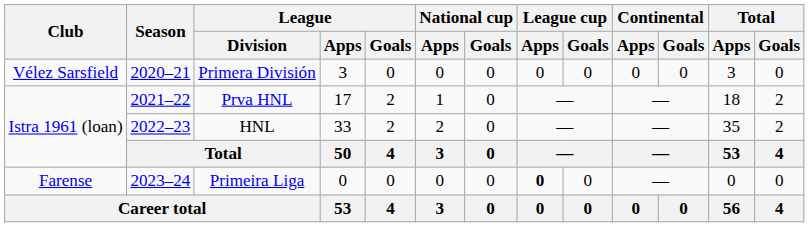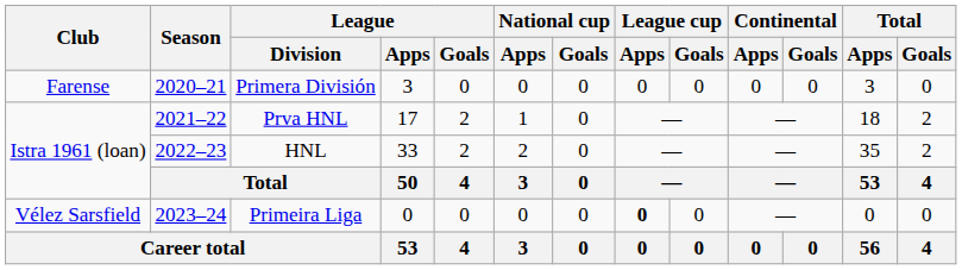 <table class="wikitable" style="text-align:center">
 <tr>
 <th rowspan="2">Club</th>
 <th rowspan="2">Season</th>
 <th colspan="3">League</th>
 <th colspan="2">National cup</th>
 <th colspan="2">League cup</th>
 <th colspan="2">Continental</th>
 <th colspan="2">Total</th>
 </tr>
 <tr>
 <th>Division</th>
 <th>Apps</th>
 <th>Goals</th>
 <th>Apps</th>
 <th>Goals</th>
 <th>Apps</th>
 <th>Goals</th>
 <th>Apps</th>
 <th>Goals</th>
 <th>Apps</th>
 <th>Goals</th>
 </tr>
 <tr>
-<td rowspan="1"><a href='#'>Vélez Sarsfield</a></td>
+<td><a href='#'>Farense</a></td>
 <td><a href='#'>2020–21</a></td>
 <td rowspan="1"><a href='#'>Primera División</a></td>
 <td>3</td>
 <td>0</td>
 <td>0</td>
 <td>0</td>
 <td>0</td>
 <td>0</td>
 <td>0</td>
 <td>0</td>
 <td>3</td>
 <td>0</td>
 </tr>
 <tr>
 <td rowspan="3"><a href='#'>Istra 1961</a> (loan)</td>
 <td><a href='#'>2021–22</a></td>
 <td><a href='#'>Prva HNL</a></td>
 <td>17</td>
 <td>2</td>
 <td>1</td>
 <td>0</td>
 <td colspan="2">—</td>
 <td colspan="2">—</td>
 <td>18</td>
 <td>2</td>
 </tr>
 <tr>
 <td><a href='#'>2022–23</a></td>
 <td>HNL</td>
 <td>33</td>
 <td>2</td>
 <td>2</td>
 <td>0</td>
 <td colspan="2">—</td>
 <td colspan="2">—</td>
 <td>35</td>
 <td>2</td>
 </tr>
 <tr>
 <th colspan="2">Total</th>
 <th>50</th>
 <th>4</th>
 <th>3</th>
 <th>0</th>
 <th colspan="2">—</th>
 <th colspan="2">—</th>
 <th>53</th>
 <th>4</th>
 </tr>
 <tr>
-<td><a href='#'>Farense</a></td>
+<td rowspan="1"><a href='#'>Vélez Sarsfield</a></td>
 <td><a href='#'>2023–24</a></td>
 <td><a href='#'>Primeira Liga</a></td>
 <td>0</td>
 <td>0</td>
 <td>0</td>
 <td>0</td>
 <td><strong>0</strong></td>
 <td>0</td>
 <td colspan="2">—</td>
 <td>0</td>
 <td>0</td>
 </tr>
 <tr>
 <th colspan="3">Career total</th>
 <th>53</th>
 <th>4</th>
 <th>3</th>
 <th>0</th>
 <th>0</th>
 <th>0</th>
 <th>0</th>
 <th>0</th>
 <th>56</th>
 <th>4</th>
 </tr>
 </table>
